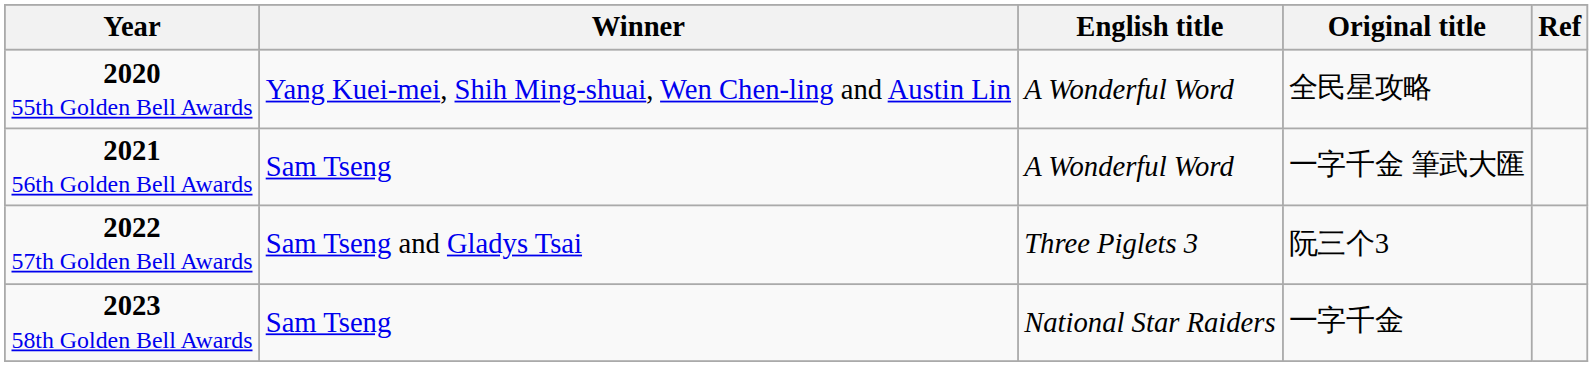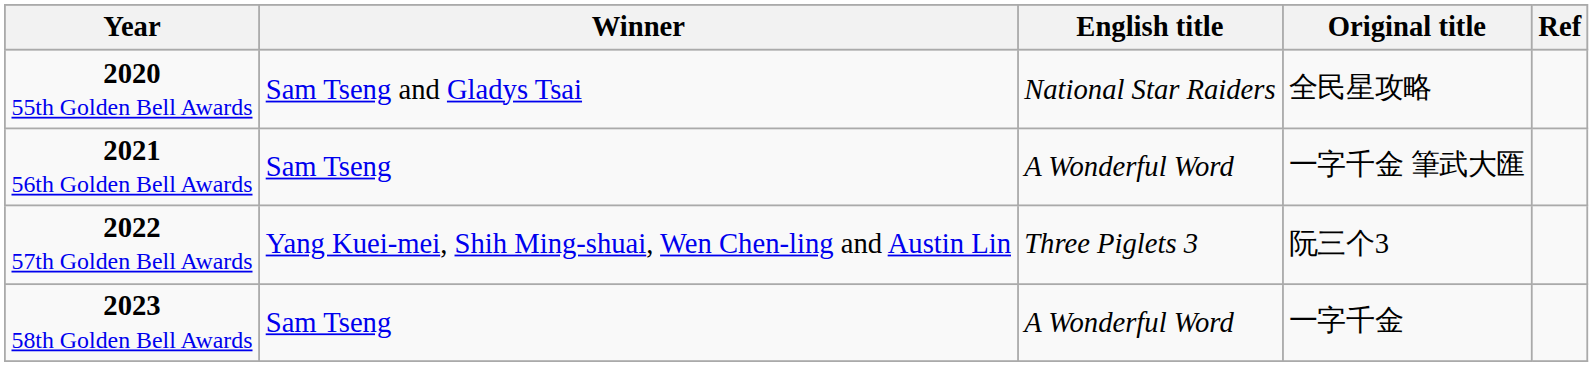 <table class="wikitable sortable">
 <tr style="background:#bebebe;">
 <th>Year</th>
 <th>Winner</th>
 <th>English title</th>
 <th>Original title</th>
 <th>Ref</th>
 </tr>
 <tr>
 <td style="text-align:center"><strong>2020</strong> <br> <small><a href='#'>55th Golden Bell Awards</a></small></td>
-<td><a href='#'>Yang Kuei-mei</a>, <a href='#'>Shih Ming-shuai</a>, <a href='#'>Wen Chen-ling</a> and <a href='#'>Austin Lin</a></td>
-<td><em>A Wonderful Word</em></td>
+<td><a href='#'>Sam Tseng</a> and <a href='#'>Gladys Tsai</a></td>
+<td><em>National Star Raiders </em></td>
 <td>全民星攻略</td>
 <td></td>
 </tr>
 <tr>
 <td style="text-align:center"><strong>2021</strong> <br> <small><a href='#'>56th Golden Bell Awards</a></small></td>
 <td><a href='#'>Sam Tseng</a></td>
 <td><em>A Wonderful Word</em></td>
 <td>一字千金 筆武大匯</td>
 <td></td>
 </tr>
 <tr>
 <td style="text-align:center"><strong>2022</strong> <br> <small><a href='#'>57th Golden Bell Awards</a></small></td>
-<td><a href='#'>Sam Tseng</a> and <a href='#'>Gladys Tsai</a></td>
+<td><a href='#'>Yang Kuei-mei</a>, <a href='#'>Shih Ming-shuai</a>, <a href='#'>Wen Chen-ling</a> and <a href='#'>Austin Lin</a></td>
 <td><em>Three Piglets 3</em></td>
 <td>阮三个3</td>
 <td></td>
 </tr>
 <tr>
 <td style="text-align:center"><strong>2023</strong> <br> <small><a href='#'>58th Golden Bell Awards</a></small></td>
 <td><a href='#'>Sam Tseng</a></td>
-<td><em>National Star Raiders </em></td>
+<td><em>A Wonderful Word</em></td>
 <td>一字千金</td>
 <td></td>
 </tr>
 </table>
